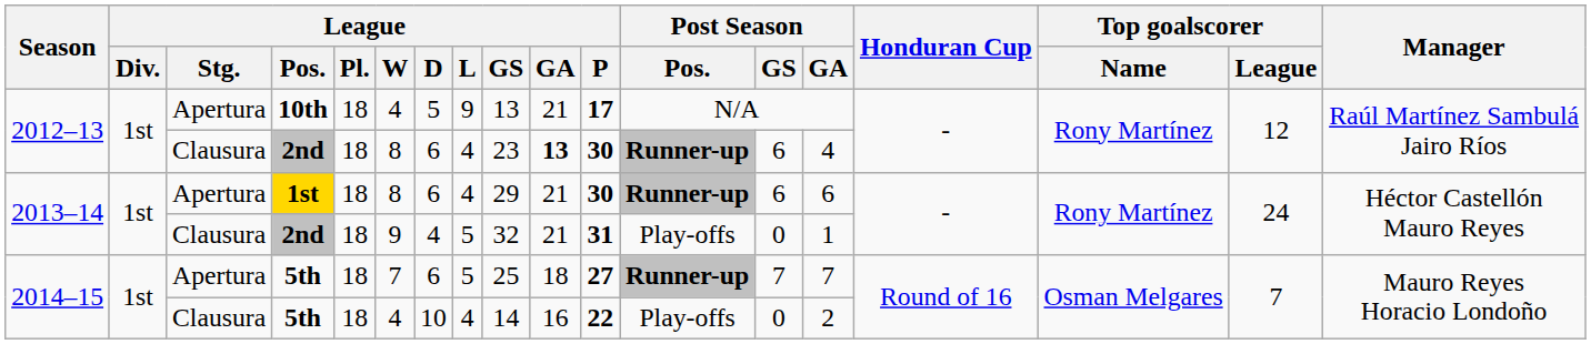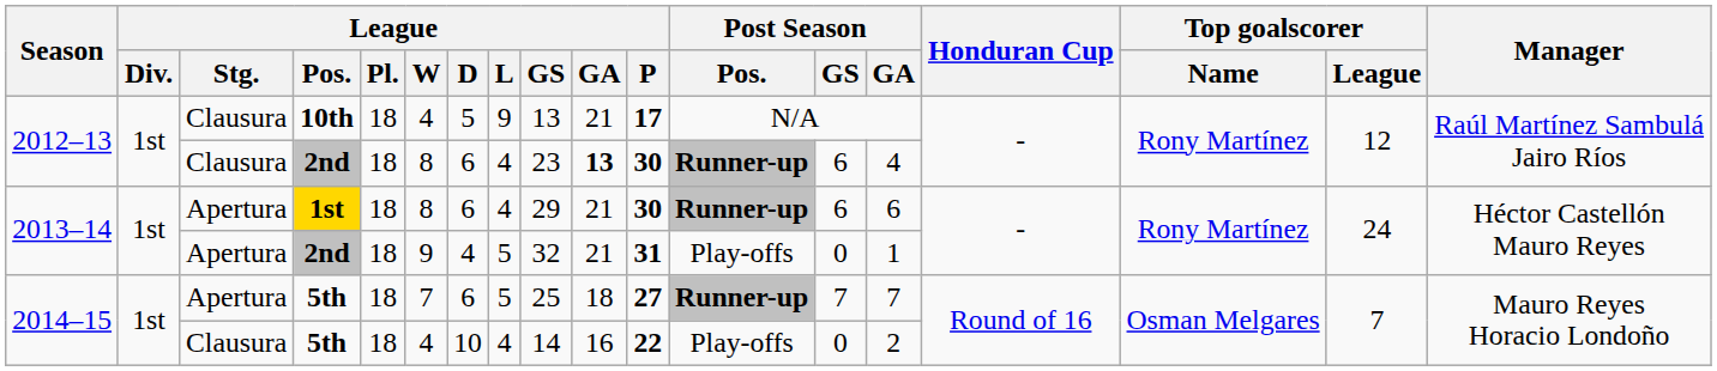 <table class="wikitable">
 <tr style="background:#efefef;">
 <th rowspan="2">Season</th>
 <th colspan="10">League</th>
 <th colspan="3">Post Season</th>
 <th rowspan="2"><a href='#'>Honduran Cup</a></th>
 <th colspan="2">Top goalscorer</th>
 <th rowspan="2">Manager</th>
 </tr>
 <tr>
 <th>Div.</th>
 <th>Stg.</th>
 <th>Pos.</th>
 <th>Pl.</th>
 <th>W</th>
 <th>D</th>
 <th>L</th>
 <th>GS</th>
 <th>GA</th>
 <th>P</th>
 <th>Pos.</th>
 <th>GS</th>
 <th>GA</th>
 <th>Name</th>
 <th>League</th>
 </tr>
 <tr>
 <td rowspan="2" align=center><a href='#'>2012–13</a></td>
 <td rowspan="2" align=center>1st</td>
-<td align=center>Apertura</td>
+<td align=center>Clausura</td>
 <td align=center><strong>10th</strong></td>
 <td align=center>18</td>
 <td align=center>4</td>
 <td align=center>5</td>
 <td align=center>9</td>
 <td align=center>13</td>
 <td align=center>21</td>
 <td align=center><strong>17</strong></td>
 <td colspan="3" align=center>N/A</td>
 <td rowspan="2" style="text-align:center">-</td>
 <td rowspan="2" align=center><a href='#'>Rony Martínez</a></td>
 <td rowspan="2" align=center>12</td>
 <td rowspan="2" align=center> <a href='#'>Raúl Martínez Sambulá</a> <br>  Jairo Ríos</td>
 </tr>
 <tr>
 <td align=center>Clausura</td>
 <td style="text-align:center; background:silver;"><strong>2nd</strong></td>
 <td align=center>18</td>
 <td align=center>8</td>
 <td align=center>6</td>
 <td align=center>4</td>
 <td align=center>23</td>
 <td align=center><strong>13</strong></td>
 <td align=center><strong>30</strong></td>
 <td style="text-align:center; background:silver;"><strong>Runner-up</strong></td>
 <td align=center>6</td>
 <td align=center>4</td>
 </tr>
 <tr>
 <td rowspan="2" align=center><a href='#'>2013–14</a></td>
 <td rowspan="2" align=center>1st</td>
 <td align=center>Apertura</td>
 <td style="text-align:center; background:gold;"><strong>1st</strong></td>
 <td align=center>18</td>
 <td align=center>8</td>
 <td align=center>6</td>
 <td align=center>4</td>
 <td align=center>29</td>
 <td align=center>21</td>
 <td align=center><strong>30</strong></td>
 <td style="text-align:center; background:silver;"><strong>Runner-up</strong></td>
 <td align=center>6</td>
 <td align=center>6</td>
 <td rowspan="2" style="text-align:center">-</td>
 <td rowspan="2" align=center><a href='#'>Rony Martínez</a></td>
 <td rowspan="2" align=center>24</td>
 <td rowspan="2" align=center> Héctor Castellón <br>  Mauro Reyes</td>
 </tr>
 <tr>
-<td align=center>Clausura</td>
+<td align=center>Apertura</td>
 <td style="text-align:center; background:silver;"><strong>2nd</strong></td>
 <td align=center>18</td>
 <td align=center>9</td>
 <td align=center>4</td>
 <td align=center>5</td>
 <td align=center>32</td>
 <td align=center>21</td>
 <td align=center><strong>31</strong></td>
 <td align=center>Play-offs</td>
 <td align=center>0</td>
 <td align=center>1</td>
 </tr>
 <tr>
 <td rowspan="2" align=center><a href='#'>2014–15</a></td>
 <td rowspan="2" align=center>1st</td>
 <td align=center>Apertura</td>
 <td align=center><strong>5th</strong></td>
 <td align=center>18</td>
 <td align=center>7</td>
 <td align=center>6</td>
 <td align=center>5</td>
 <td align=center>25</td>
 <td align=center>18</td>
 <td align=center><strong>27</strong></td>
 <td style="text-align:center; background:silver;"><strong>Runner-up</strong></td>
 <td align=center>7</td>
 <td align=center>7</td>
 <td rowspan="2" style="text-align:center"><a href='#'>Round of 16</a></td>
 <td rowspan="2" align=center><a href='#'>Osman Melgares</a></td>
 <td rowspan="2" align=center>7</td>
 <td rowspan="2" align=center> Mauro Reyes <br>  Horacio Londoño</td>
 </tr>
 <tr>
 <td align=center>Clausura</td>
 <td align=center><strong>5th</strong></td>
 <td align=center>18</td>
 <td align=center>4</td>
 <td align=center>10</td>
 <td align=center>4</td>
 <td align=center>14</td>
 <td align=center>16</td>
 <td align=center><strong>22</strong></td>
 <td align=center>Play-offs</td>
 <td align=center>0</td>
 <td align=center>2</td>
 </tr>
 </table>
